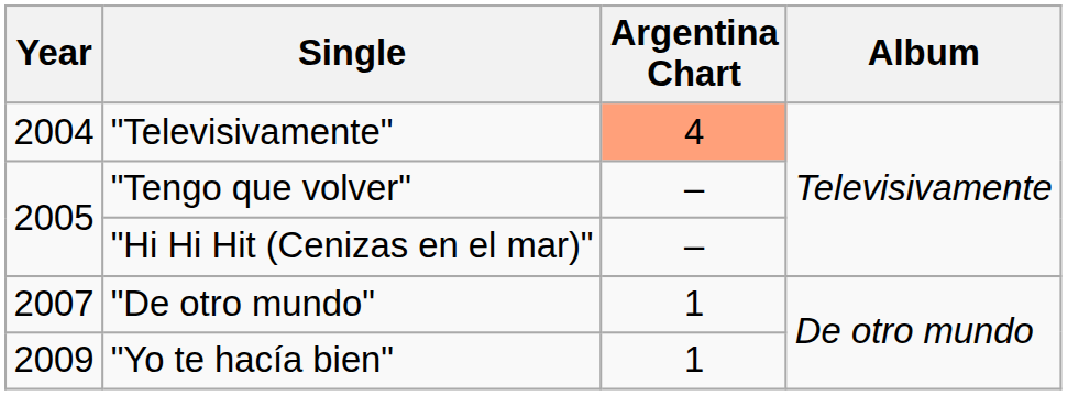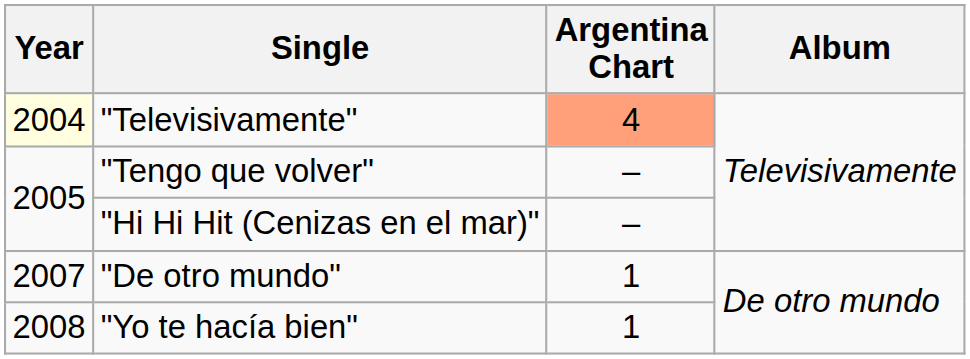 <table class="sortable wikitable">
 <tr>
 <th>Year</th>
 <th>Single</th>
 <th>Argentina<br>Chart</th>
 <th>Album</th>
 </tr>
 <tr>
-<td>2004</td>
+<td style="background: lightyellow;">2004</td>
 <td>"Televisivamente"</td>
 <td align="center" style="background: lightsalmon;">4</td>
 <td rowspan="3"><em>Televisivamente</em></td>
 </tr>
 <tr>
 <td rowspan="2">2005</td>
 <td>"Tengo que volver"</td>
 <td align="center">–</td>
 </tr>
 <tr>
 <td>"Hi Hi Hit (Cenizas en el mar)"</td>
 <td align="center">–</td>
 </tr>
 <tr>
 <td>2007</td>
 <td>"De otro mundo"</td>
 <td align="center">1</td>
 <td rowspan="2"><em>De otro mundo</em></td>
 </tr>
 <tr>
-<td>2009</td>
+<td>2008</td>
 <td>"Yo te hacía bien"</td>
 <td align="center">1</td>
 </tr>
 </table>
